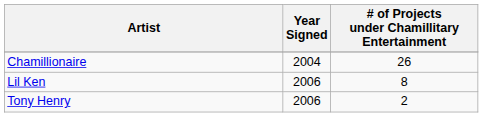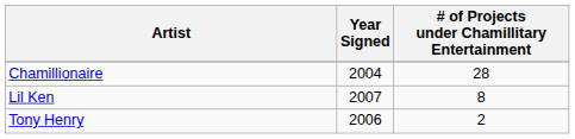 <table class="wikitable sortable">
 <tr>
 <th style="width:350px;">Artist</th>
 <th>Year<br>Signed</th>
 <th># of Projects<br>under Chamillitary Entertainment</th>
 </tr>
 <tr>
 </tr>
 <tr>
 <td><a href='#'>Chamillionaire</a></td>
 <td style="text-align:center;">2004</td>
-<td style="text-align:center;">26</td>
+<td style="text-align:center;">28</td>
 </tr>
 <tr>
 <td><a href='#'>Lil Ken</a></td>
-<td style="text-align:center;">2006</td>
+<td style="text-align:center;">2007</td>
 <td style="text-align:center;">8</td>
 </tr>
 <tr>
 <td><a href='#'>Tony Henry</a></td>
 <td style="text-align:center;">2006</td>
 <td style="text-align:center;">2</td>
 </tr>
 </table>
